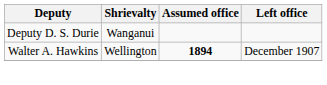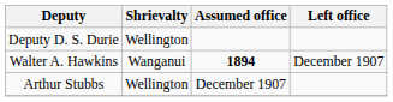 <table class="wikitable plainrowheaders" style="text-align:center;">
 <tr>
 <th>Deputy</th>
 <th>Shrievalty</th>
 <th>Assumed office</th>
 <th>Left office</th>
 </tr>
 <tr>
 <td>Deputy D. S. Durie</td>
-<td>Wanganui</td>
+<td>Wellington</td>
 <td></td>
 <td></td>
 </tr>
 <tr>
 <td>Walter A. Hawkins</td>
-<td>Wellington</td>
+<td>Wanganui</td>
 <td><strong>1894</strong></td>
 <td>December 1907</td>
 </tr>
 <tr>
+<td>Arthur Stubbs</td>
+<td>Wellington</td>
+<td>December 1907</td>
+<td></td>
+</tr>
+<tr>
 </tr>
 </table>
